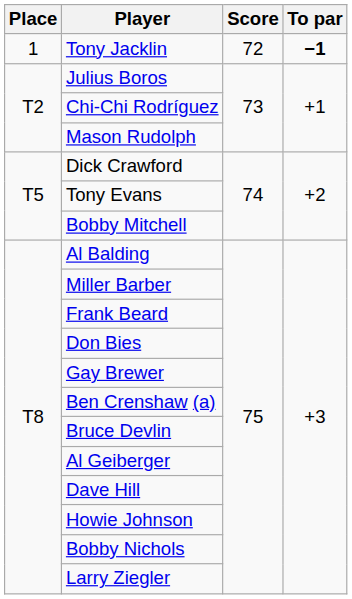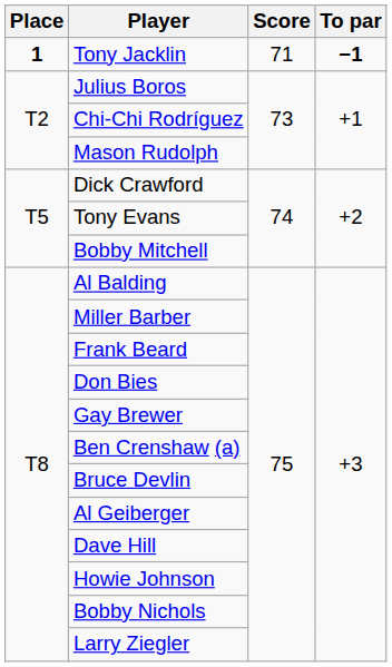 <table class=wikitable>
 <tr>
 <th>Place</th>
 <th>Player</th>
 <th>Score</th>
 <th>To par</th>
 </tr>
 <tr>
-<td align=center>1</td>
+<td align=center><strong>1</strong></td>
 <td> <a href='#'>Tony Jacklin</a></td>
-<td align=center>72</td>
+<td align=center>71</td>
 <td align=center><strong>−1</strong></td>
 </tr>
 <tr>
 <td rowspan=3 align=center>T2</td>
 <td> <a href='#'>Julius Boros</a></td>
 <td rowspan=3 align=center>73</td>
 <td rowspan=3 align=center>+1</td>
 </tr>
 <tr>
 <td> <a href='#'>Chi-Chi Rodríguez</a></td>
 </tr>
 <tr>
 <td> <a href='#'>Mason Rudolph</a></td>
 </tr>
 <tr>
 <td rowspan=3 align=center>T5</td>
 <td> Dick Crawford</td>
 <td rowspan=3 align=center>74</td>
 <td rowspan=3 align=center>+2</td>
 </tr>
 <tr>
 <td> Tony Evans</td>
 </tr>
 <tr>
 <td> <a href='#'>Bobby Mitchell</a></td>
 </tr>
 <tr>
 <td rowspan=12 align=center>T8</td>
 <td> <a href='#'>Al Balding</a></td>
 <td rowspan=12 align=center>75</td>
 <td rowspan=12 align=center>+3</td>
 </tr>
 <tr>
 <td> <a href='#'>Miller Barber</a></td>
 </tr>
 <tr>
 <td> <a href='#'>Frank Beard</a></td>
 </tr>
 <tr>
 <td> <a href='#'>Don Bies</a></td>
 </tr>
 <tr>
 <td> <a href='#'>Gay Brewer</a></td>
 </tr>
 <tr>
 <td> <a href='#'>Ben Crenshaw</a> <a href='#'>(a)</a></td>
 </tr>
 <tr>
 <td> <a href='#'>Bruce Devlin</a></td>
 </tr>
 <tr>
 <td> <a href='#'>Al Geiberger</a></td>
 </tr>
 <tr>
 <td> <a href='#'>Dave Hill</a></td>
 </tr>
 <tr>
 <td> <a href='#'>Howie Johnson</a></td>
 </tr>
 <tr>
 <td> <a href='#'>Bobby Nichols</a></td>
 </tr>
 <tr>
 <td> <a href='#'>Larry Ziegler</a></td>
 </tr>
 </table>
